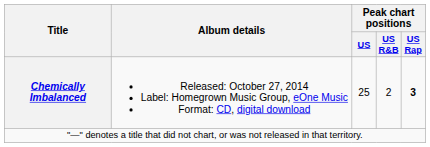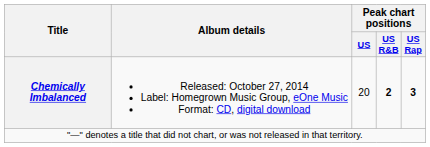 <table class="wikitable plainrowheaders" style="text-align:center;">
 <tr>
 <th scope="col" rowspan="2" style="width:10em;">Title</th>
 <th scope="col" rowspan="2" style="width:23em;">Album details</th>
 <th scope="col" colspan="4">Peak chart positions</th>
 </tr>
 <tr>
 <th scope="col" style="width:2.2em;font-size:90%;"><a href='#'>US</a></th>
 <th scope="col" style="width:2.2em;font-size:90%;"><a href='#'>US R&B</a></th>
 <th scope="col" style="width:2.2em;font-size:90%;"><a href='#'>US Rap</a></th>
 </tr>
 <tr>
 <th scope="row"><em><a href='#'>Chemically Imbalanced</a></em></th>
 <td><br><ul><li>Released: October 27, 2014</li><li>Label: Homegrown Music Group, <a href='#'>eOne Music</a></li><li>Format: <a href='#'>CD</a>, <a href='#'>digital download</a></li></ul></td>
-<td>25</td>
-<td>2</td>
+<td>20</td>
+<td><strong>2</strong></td>
 <td><strong>3</strong></td>
 </tr>
 <tr>
 <td colspan="14" style="font-size:90%">"—" denotes a title that did not chart, or was not released in that territory.</td>
 </tr>
 </table>
